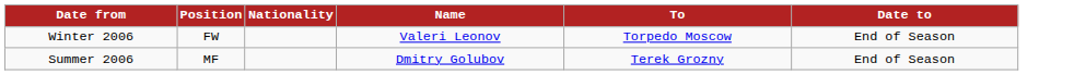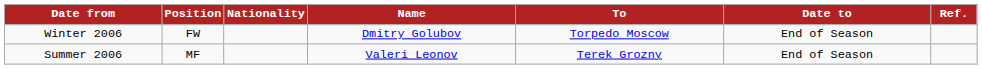 <table class="wikitable" style="text-align:center; font-size:90%; ">
 <tr>
 <th style="background:#B22222; color:white; width:150px;">Date from</th>
 <th style="background:#B22222; color:white; width:50px;">Position</th>
 <th style="background:#B22222; color:white; width:50px;">Nationality</th>
 <th style="background:#B22222; color:white; width:200px;">Name</th>
 <th style="background:#B22222; color:white; width:200px;">To</th>
 <th style="background:#B22222; color:white; width:200px;">Date to</th>
+<th style="background:#B22222; color:white; width:40px;">Ref.</th>
 </tr>
 <tr>
 <td>Winter 2006</td>
 <td>FW</td>
 <td></td>
-<td><a href='#'>Valeri Leonov</a></td>
+<td><a href='#'>Dmitry Golubov</a></td>
 <td><a href='#'>Torpedo Moscow</a></td>
 <td>End of Season</td>
+<td></td>
 </tr>
 <tr>
 <td>Summer 2006</td>
 <td>MF</td>
 <td></td>
-<td><a href='#'>Dmitry Golubov</a></td>
+<td><a href='#'>Valeri Leonov</a></td>
 <td><a href='#'>Terek Grozny</a></td>
 <td>End of Season</td>
+<td></td>
 </tr>
 </table>
